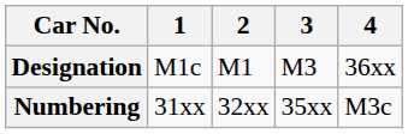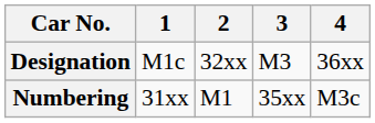 <table class="wikitable">
 <tr>
 <th>Car No.</th>
 <th>1</th>
 <th>2</th>
 <th>3</th>
 <th>4</th>
 </tr>
 <tr>
 <th>Designation</th>
 <td>M1c</td>
-<td>M1</td>
+<td>32xx</td>
 <td>M3</td>
 <td>36xx</td>
 </tr>
 <tr>
 <th>Numbering</th>
 <td>31xx</td>
-<td>32xx</td>
+<td>M1</td>
 <td>35xx</td>
 <td>M3c</td>
 </tr>
 </table>
